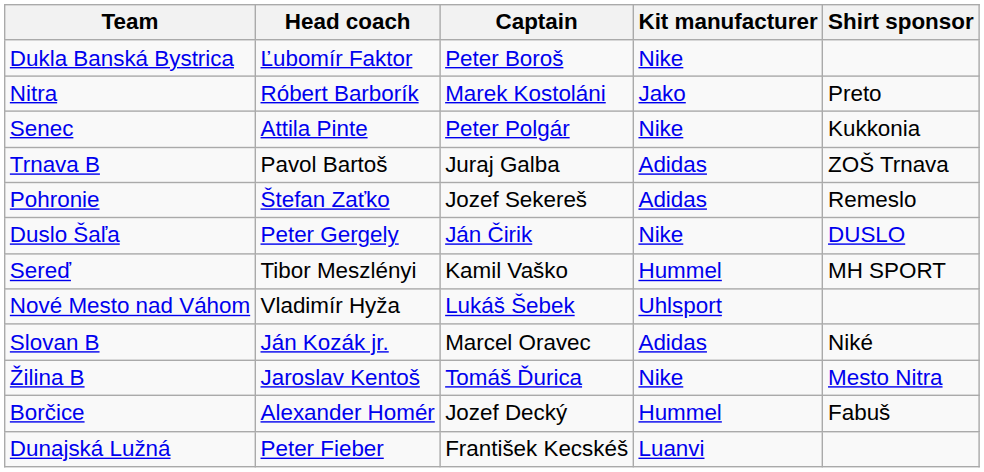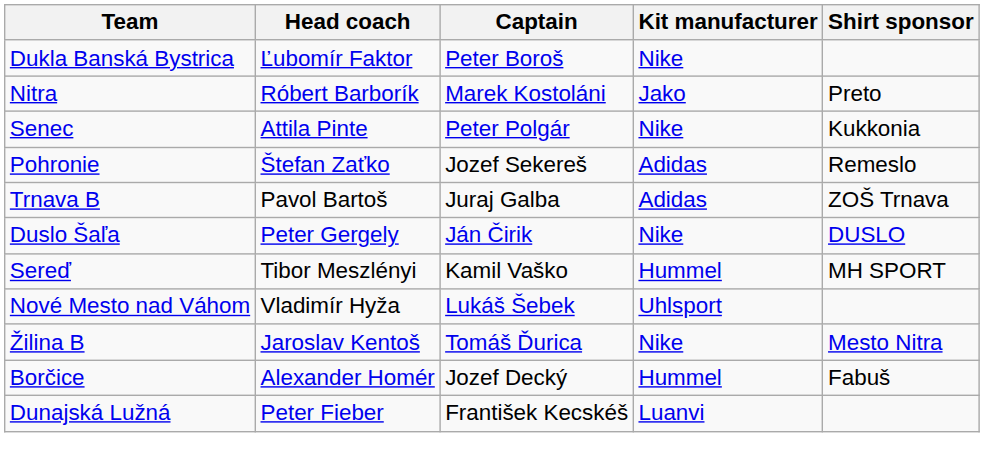 <table class="wikitable sortable">
 <tr>
 <th>Team</th>
 <th>Head coach</th>
 <th>Captain</th>
 <th>Kit manufacturer</th>
 <th>Shirt sponsor</th>
 </tr>
 <tr>
 <td><a href='#'>Dukla Banská Bystrica</a></td>
 <td> <a href='#'>Ľubomír Faktor</a></td>
 <td> <a href='#'>Peter Boroš</a></td>
 <td><a href='#'>Nike</a></td>
 <td></td>
 </tr>
 <tr>
 <td><a href='#'>Nitra</a></td>
 <td> <a href='#'>Róbert Barborík</a></td>
 <td> <a href='#'>Marek Kostoláni</a></td>
 <td><a href='#'>Jako</a></td>
 <td>Preto</td>
 </tr>
 <tr>
 <td><a href='#'>Senec</a></td>
 <td> <a href='#'>Attila Pinte</a></td>
 <td> <a href='#'>Peter Polgár</a></td>
 <td><a href='#'>Nike</a></td>
 <td>Kukkonia</td>
 </tr>
 <tr>
+<td><a href='#'>Pohronie</a></td>
+<td> <a href='#'>Štefan Zaťko</a></td>
+<td> Jozef Sekereš</td>
+<td><a href='#'>Adidas</a></td>
+<td>Remeslo</td>
+</tr>
+<tr>
 <td><a href='#'>Trnava B</a></td>
 <td> Pavol Bartoš</td>
 <td> Juraj Galba</td>
 <td><a href='#'>Adidas</a></td>
 <td>ZOŠ Trnava</td>
-</tr>
-<tr>
-<td><a href='#'>Pohronie</a></td>
-<td> <a href='#'>Štefan Zaťko</a></td>
-<td> Jozef Sekereš</td>
-<td><a href='#'>Adidas</a></td>
-<td>Remeslo</td>
 </tr>
 <tr>
 <td><a href='#'>Duslo Šaľa</a></td>
 <td> <a href='#'>Peter Gergely</a></td>
 <td> <a href='#'>Ján Čirik</a></td>
 <td><a href='#'>Nike</a></td>
 <td><a href='#'>DUSLO</a></td>
 </tr>
 <tr>
 <td><a href='#'>Sereď</a></td>
 <td> Tibor Meszlényi</td>
 <td> Kamil Vaško</td>
 <td><a href='#'>Hummel</a></td>
 <td>MH SPORT</td>
 </tr>
 <tr>
 <td><a href='#'>Nové Mesto nad Váhom</a></td>
 <td> Vladimír Hyža</td>
 <td> <a href='#'>Lukáš Šebek</a></td>
 <td><a href='#'>Uhlsport</a></td>
 <td></td>
 </tr>
 <tr>
-<td><a href='#'>Slovan B</a></td>
-<td> <a href='#'>Ján Kozák jr.</a></td>
-<td> Marcel Oravec</td>
-<td><a href='#'>Adidas</a></td>
-<td>Niké</td>
-</tr>
-<tr>
 <td><a href='#'>Žilina B</a></td>
 <td> <a href='#'>Jaroslav Kentoš</a></td>
 <td> <a href='#'>Tomáš Ďurica</a></td>
 <td><a href='#'>Nike</a></td>
 <td><a href='#'>Mesto Nitra</a></td>
 </tr>
 <tr>
 <td><a href='#'>Borčice</a></td>
 <td> <a href='#'>Alexander Homér</a></td>
 <td> Jozef Decký</td>
 <td><a href='#'>Hummel</a></td>
 <td>Fabuš</td>
 </tr>
 <tr>
 <td><a href='#'>Dunajská Lužná</a></td>
 <td> <a href='#'>Peter Fieber</a></td>
 <td> František Kecskéš</td>
 <td><a href='#'>Luanvi</a></td>
 <td></td>
 </tr>
 </table>
